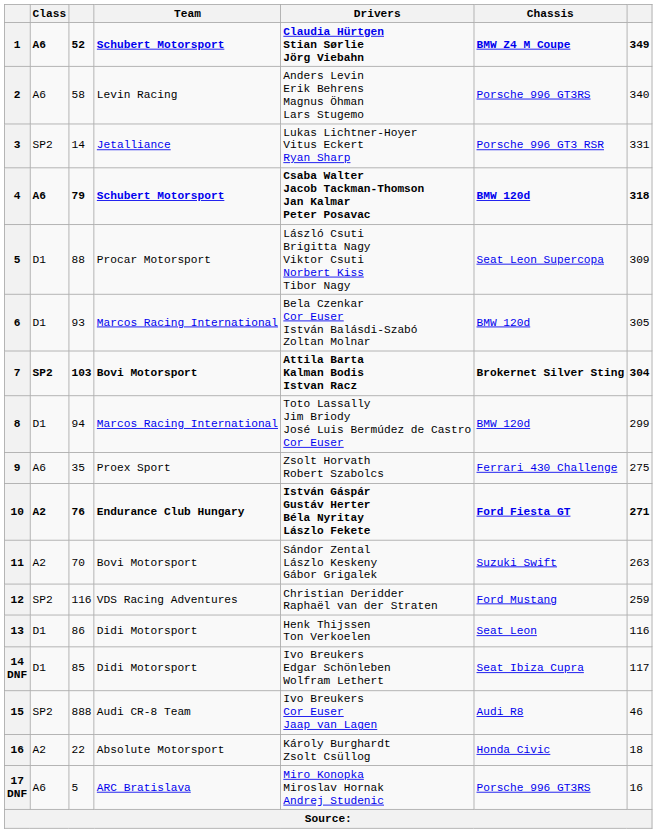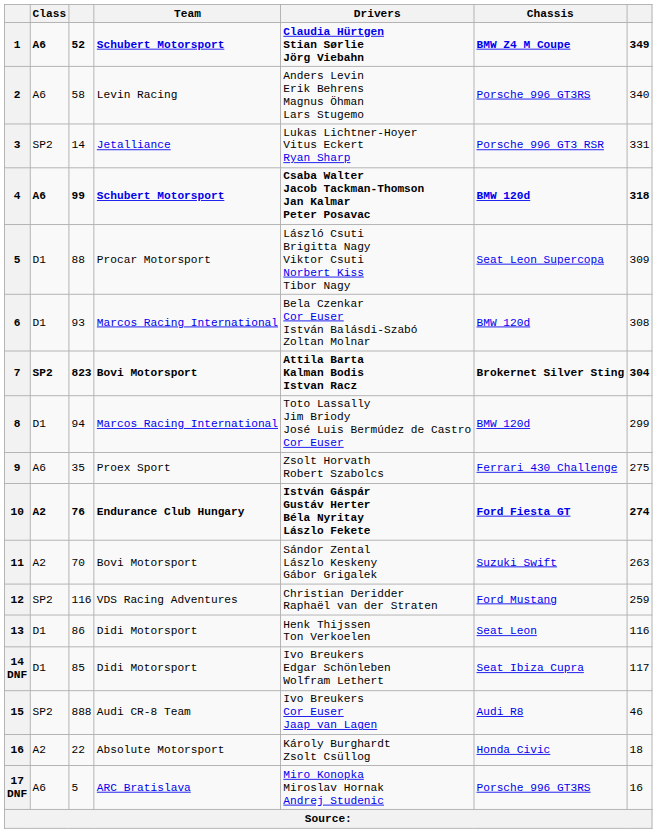 <table class="wikitable">
 <tr>
 <th></th>
 <th>Class</th>
 <th></th>
 <th>Team</th>
 <th>Drivers</th>
 <th>Chassis</th>
 <th></th>
 </tr>
 <tr>
 <th>1</th>
 <td><strong>A6</strong></td>
 <td><strong>52</strong></td>
 <td><strong> <a href='#'>Schubert Motorsport</a></strong></td>
 <td><strong> <a href='#'>Claudia Hürtgen</a><br> Stian Sørlie<br> Jörg Viebahn</strong></td>
 <td><a href='#'><strong>BMW Z4 M Coupe</strong></a></td>
 <td><strong>349</strong></td>
 </tr>
 <tr>
 <th>2</th>
 <td>A6</td>
 <td>58</td>
 <td> Levin Racing</td>
 <td> Anders Levin<br> Erik Behrens<br> Magnus Öhman<br> Lars Stugemo</td>
 <td><a href='#'>Porsche 996 GT3RS</a></td>
 <td>340</td>
 </tr>
 <tr>
 <th>3</th>
 <td>SP2</td>
 <td>14</td>
 <td> <a href='#'>Jetalliance</a></td>
 <td> Lukas Lichtner-Hoyer<br> Vitus Eckert<br> <a href='#'>Ryan Sharp</a></td>
 <td><a href='#'>Porsche 996 GT3 RSR</a></td>
 <td>331</td>
 </tr>
 <tr>
 <th>4</th>
 <td><strong>A6</strong></td>
-<td><strong>79</strong></td>
+<td><strong>99</strong></td>
 <td><strong> <a href='#'>Schubert Motorsport</a></strong></td>
 <td><strong> Csaba Walter<br> Jacob Tackman-Thomson<br> Jan Kalmar<br> Peter Posavac</strong></td>
 <td><a href='#'><strong>BMW 120d</strong></a></td>
 <td><strong>318</strong></td>
 </tr>
 <tr>
 <th>5</th>
 <td>D1</td>
 <td>88</td>
 <td> Procar Motorsport</td>
 <td> László Csuti<br> Brigitta Nagy<br> Viktor Csuti<br> <a href='#'>Norbert Kiss</a><br> Tibor Nagy</td>
 <td><a href='#'>Seat Leon Supercopa</a></td>
 <td>309</td>
 </tr>
 <tr>
 <th>6</th>
 <td>D1</td>
 <td>93</td>
 <td> <a href='#'>Marcos Racing International</a></td>
 <td> Bela Czenkar<br> <a href='#'>Cor Euser</a> <br> István Balásdi-Szabó<br> Zoltan Molnar</td>
 <td><a href='#'>BMW 120d</a></td>
-<td>305</td>
+<td>308</td>
 </tr>
 <tr>
 <th>7</th>
 <td><strong>SP2</strong></td>
-<td><strong>103</strong></td>
+<td><strong>823</strong></td>
 <td><strong> Bovi Motorsport</strong></td>
 <td><strong> Attila Barta<br> Kalman Bodis<br> Istvan Racz</strong></td>
 <td><strong>Brokernet Silver Sting</strong></td>
 <td><strong>304</strong></td>
 </tr>
 <tr>
 <th>8</th>
 <td>D1</td>
 <td>94</td>
 <td> <a href='#'>Marcos Racing International</a></td>
 <td> Toto Lassally<br> Jim Briody<br> José Luis Bermúdez de Castro<br> <a href='#'>Cor Euser</a></td>
 <td><a href='#'>BMW 120d</a></td>
 <td>299</td>
 </tr>
 <tr>
 <th>9</th>
 <td>A6</td>
 <td>35</td>
 <td> Proex Sport</td>
 <td> Zsolt Horvath<br> Robert Szabolcs</td>
 <td><a href='#'>Ferrari 430 Challenge</a></td>
 <td>275</td>
 </tr>
 <tr>
 <th>10</th>
 <td><strong>A2</strong></td>
 <td><strong>76</strong></td>
 <td><strong> Endurance Club Hungary</strong></td>
 <td><strong> István Gáspár<br> Gustáv Herter<br> Béla Nyritay<br> Lászlo Fekete</strong></td>
 <td><a href='#'><strong>Ford Fiesta GT</strong></a></td>
-<td><strong>271</strong></td>
+<td><strong>274</strong></td>
 </tr>
 <tr>
 <th>11</th>
 <td>A2</td>
 <td>70</td>
 <td> Bovi Motorsport</td>
 <td> Sándor Zental<br> Lászlo Keskeny<br> Gábor Grigalek</td>
 <td><a href='#'>Suzuki Swift</a></td>
 <td>263</td>
 </tr>
 <tr>
 <th>12</th>
 <td>SP2</td>
 <td>116</td>
 <td> VDS Racing Adventures</td>
 <td> Christian Deridder<br> Raphaël van der Straten</td>
 <td><a href='#'>Ford Mustang</a></td>
 <td>259</td>
 </tr>
 <tr>
 <th>13</th>
 <td>D1</td>
 <td>86</td>
 <td> Didi Motorsport</td>
 <td> Henk Thijssen<br> Ton Verkoelen</td>
 <td><a href='#'>Seat Leon</a></td>
 <td>116</td>
 </tr>
 <tr>
 <th>14<br>DNF</th>
 <td>D1</td>
 <td>85</td>
 <td> Didi Motorsport</td>
 <td> Ivo Breukers<br> Edgar Schönleben<br> Wolfram Lethert</td>
 <td><a href='#'>Seat Ibiza Cupra</a></td>
 <td>117</td>
 </tr>
 <tr>
 <th>15</th>
 <td>SP2</td>
 <td>888</td>
 <td> Audi CR-8 Team</td>
 <td> Ivo Breukers<br> <a href='#'>Cor Euser</a><br> <a href='#'>Jaap van Lagen</a></td>
 <td><a href='#'>Audi R8</a></td>
 <td>46</td>
 </tr>
 <tr>
 <th>16</th>
 <td>A2</td>
 <td>22</td>
 <td> Absolute Motorsport</td>
 <td> Károly Burghardt<br> Zsolt Csüllog</td>
 <td><a href='#'>Honda Civic</a></td>
 <td>18</td>
 </tr>
 <tr>
 <th>17<br>DNF</th>
 <td>A6</td>
 <td>5</td>
 <td> <a href='#'>ARC Bratislava</a></td>
 <td> <a href='#'>Miro Konopka</a><br> Miroslav Hornak<br> <a href='#'>Andrej Studenic</a></td>
 <td><a href='#'>Porsche 996 GT3RS</a></td>
 <td>16</td>
 </tr>
 <tr>
 <th colspan="7">Source:</th>
 </tr>
 </table>
